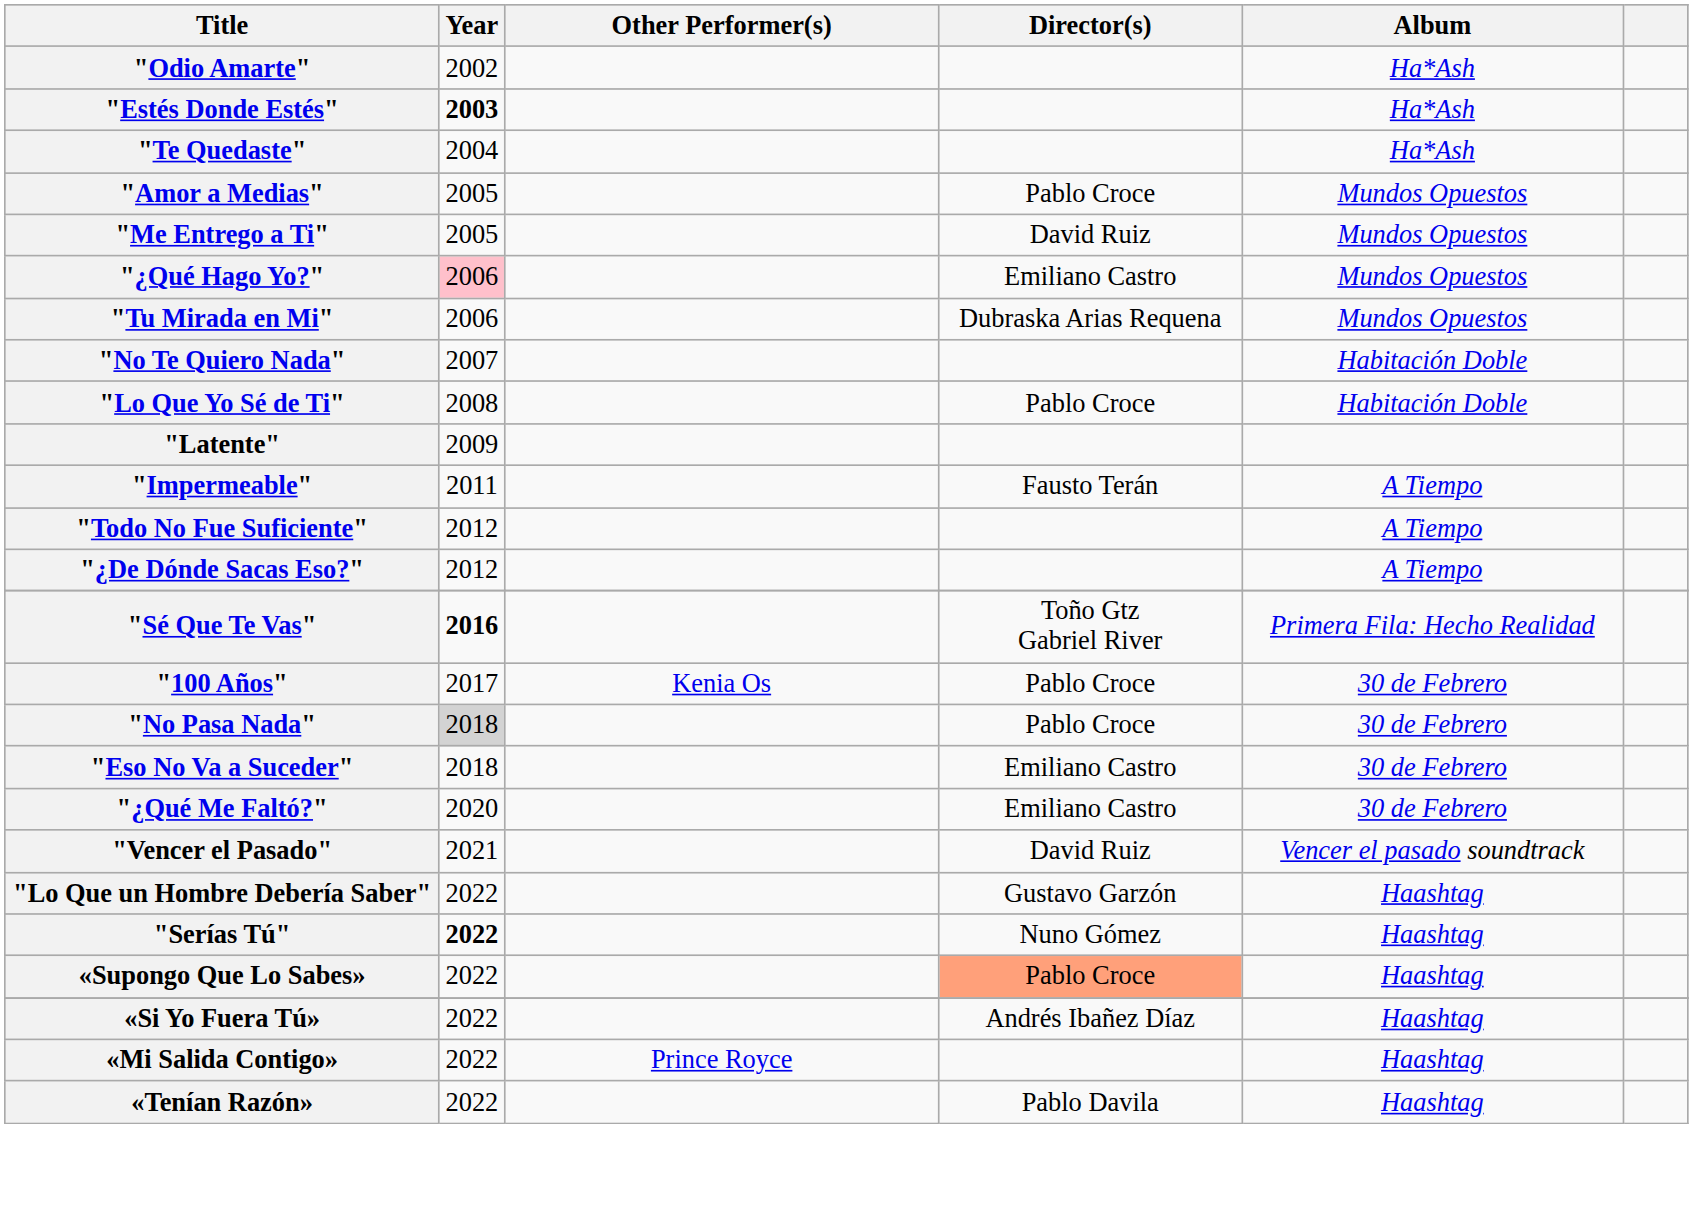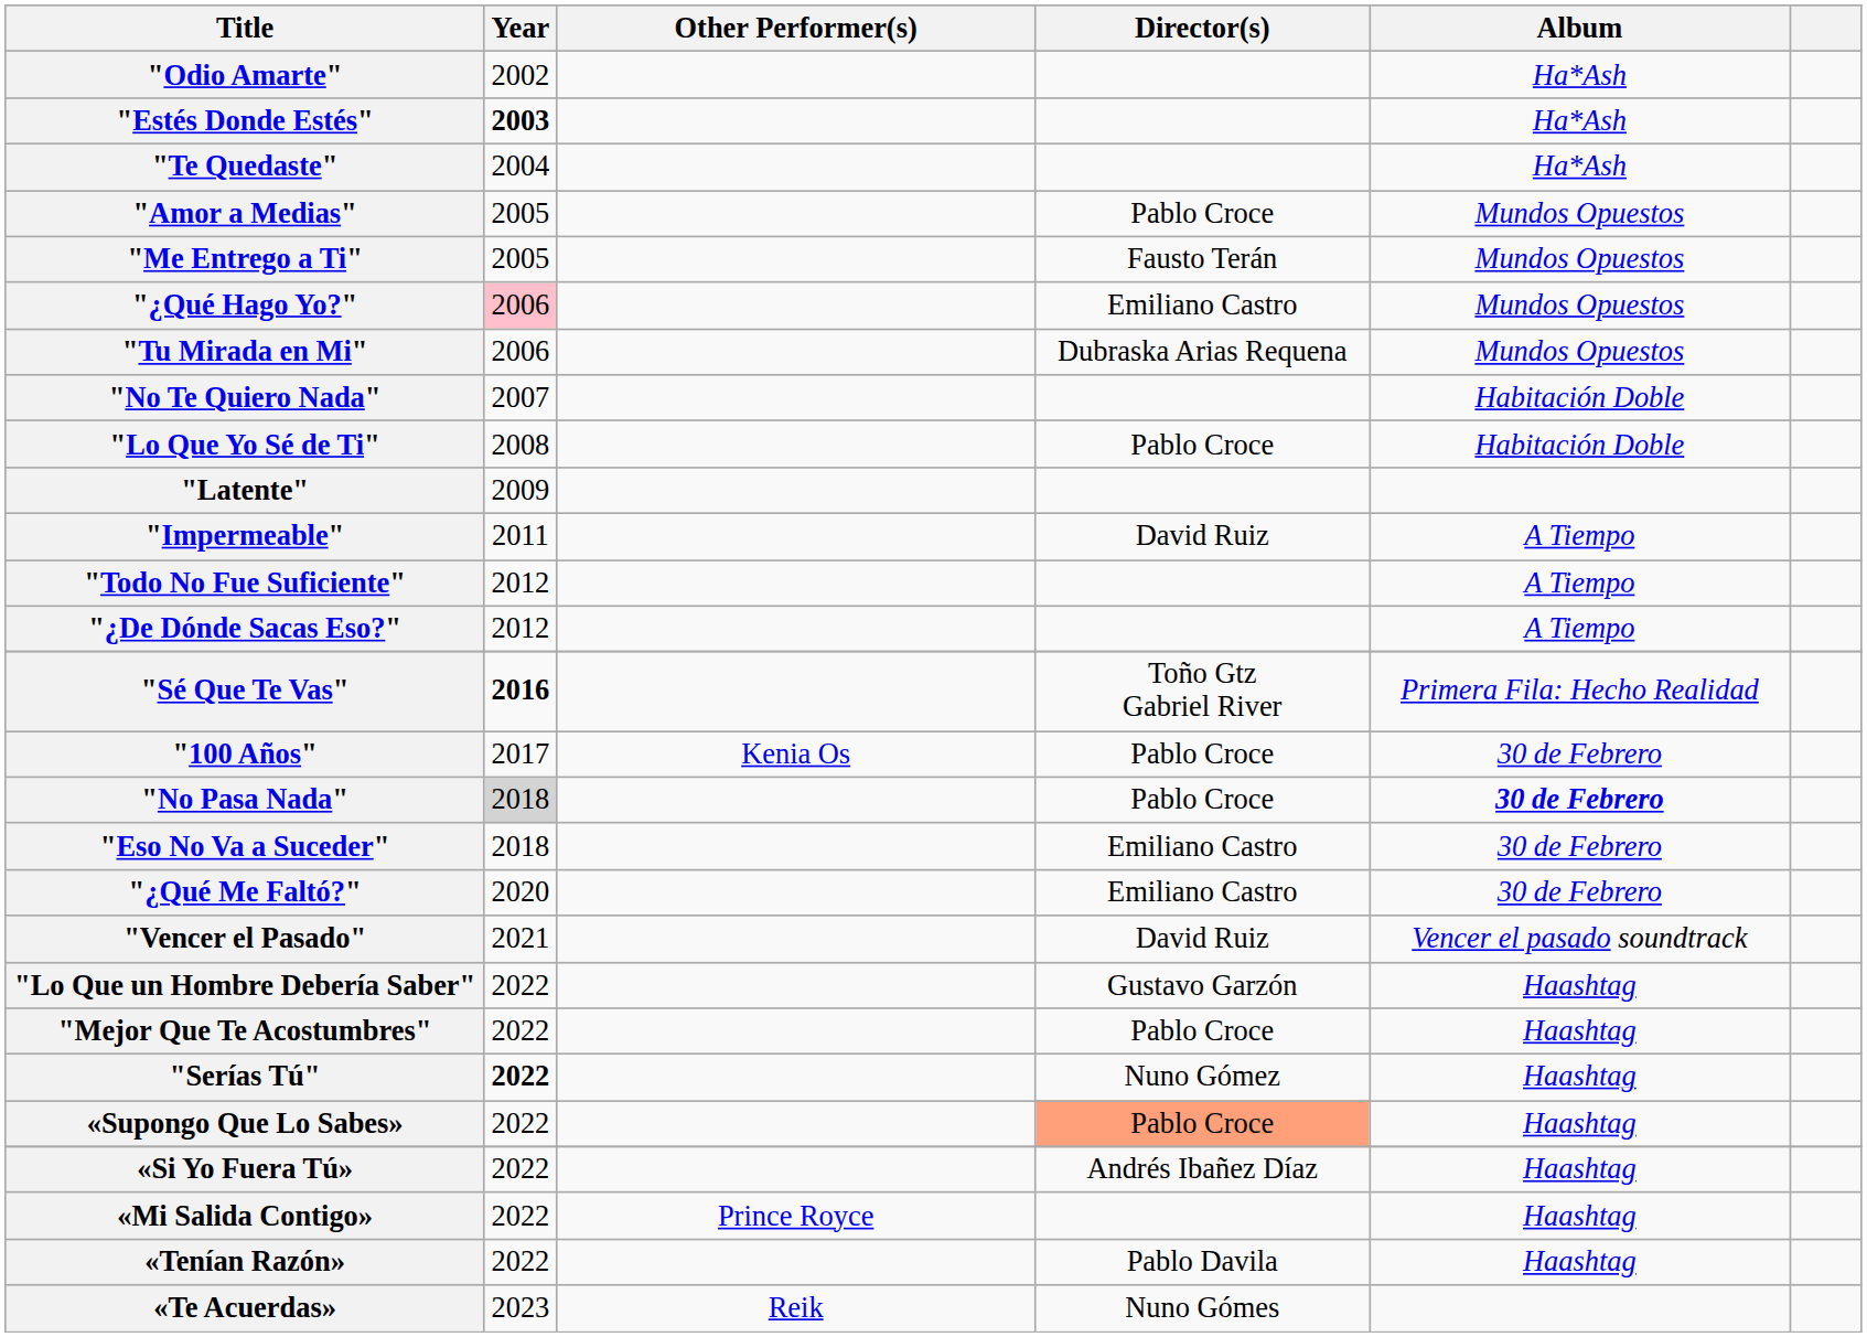 <table class="wikitable sortable plainrowheaders" style="text-align: center;">
 <tr>
 <th scope="col" style="width: 16em;">Title</th>
 <th scope="col">Year</th>
 <th scope="col" style="width: 16em;">Other Performer(s)</th>
 <th scope="col" style="width: 11em;">Director(s)</th>
 <th scope="col" style="width: 14em;">Album</th>
 <th scope="col" style="width: 2em;" class="unsortable"></th>
 </tr>
 <tr>
 <th scope="row">"<a href='#'>Odio Amarte</a>"</th>
 <td>2002</td>
 <td></td>
 <td></td>
 <td><em><a href='#'>Ha*Ash</a></em></td>
 <td></td>
 </tr>
 <tr>
 <th scope="row">"<a href='#'>Estés Donde Estés</a>"</th>
 <td><strong>2003</strong></td>
 <td></td>
 <td></td>
 <td><em><a href='#'>Ha*Ash</a></em></td>
 <td></td>
 </tr>
 <tr>
 <th scope="row">"<a href='#'>Te Quedaste</a>"</th>
 <td>2004</td>
 <td></td>
 <td></td>
 <td><em><a href='#'>Ha*Ash</a></em></td>
 <td></td>
 </tr>
 <tr>
 <th scope="row">"<a href='#'>Amor a Medias</a>"</th>
 <td>2005</td>
 <td></td>
 <td>Pablo Croce</td>
 <td><em><a href='#'>Mundos Opuestos</a></em></td>
 <td></td>
 </tr>
 <tr>
 <th scope="row">"<a href='#'>Me Entrego a Ti</a>"</th>
 <td>2005</td>
 <td></td>
-<td>David Ruiz</td>
+<td>Fausto Terán</td>
 <td><em><a href='#'>Mundos Opuestos</a></em></td>
 <td></td>
 </tr>
 <tr>
 <th scope="row">"<a href='#'>¿Qué Hago Yo?</a>"</th>
 <td style="background: pink;">2006</td>
 <td></td>
 <td>Emiliano Castro</td>
 <td><em><a href='#'>Mundos Opuestos</a></em></td>
 <td></td>
 </tr>
 <tr>
 <th scope="row">"<a href='#'>Tu Mirada en Mi</a>"</th>
 <td>2006</td>
 <td></td>
 <td>Dubraska Arias Requena</td>
 <td><em><a href='#'>Mundos Opuestos</a></em></td>
 <td></td>
 </tr>
 <tr>
 <th scope="row">"<a href='#'>No Te Quiero Nada</a>"</th>
 <td>2007</td>
 <td></td>
 <td></td>
 <td><em><a href='#'>Habitación Doble</a></em></td>
 <td></td>
 </tr>
 <tr>
 <th scope="row">"<a href='#'>Lo Que Yo Sé de Ti</a>"</th>
 <td>2008</td>
 <td></td>
 <td>Pablo Croce</td>
 <td><em><a href='#'>Habitación Doble</a></em></td>
 <td></td>
 </tr>
 <tr>
 <th scope="row">"Latente"</th>
 <td>2009</td>
 <td></td>
 <td></td>
 <td></td>
 <td></td>
 </tr>
 <tr>
 <th scope="row">"<a href='#'>Impermeable</a>"</th>
 <td>2011</td>
 <td></td>
-<td>Fausto Terán</td>
+<td>David Ruiz</td>
 <td><em><a href='#'>A Tiempo</a></em></td>
 <td></td>
 </tr>
 <tr>
 <th scope="row">"<a href='#'>Todo No Fue Suficiente</a>"</th>
 <td>2012</td>
 <td></td>
 <td></td>
 <td><em><a href='#'>A Tiempo</a></em></td>
 <td></td>
 </tr>
 <tr>
 <th scope="row">"<a href='#'>¿De Dónde Sacas Eso?</a>"</th>
 <td>2012</td>
 <td></td>
 <td></td>
 <td><em><a href='#'>A Tiempo</a></em></td>
 <td></td>
 </tr>
 <tr>
 </tr>
 <tr>
 <th scope="row">"<a href='#'>Sé Que Te Vas</a>"</th>
 <td><strong>2016</strong></td>
 <td></td>
 <td>Toño Gtz<br>Gabriel River</td>
 <td><em><a href='#'>Primera Fila: Hecho Realidad</a></em></td>
 <td></td>
 </tr>
 <tr>
 <th scope="row">"<a href='#'>100 Años</a>"</th>
 <td>2017</td>
 <td><a href='#'>Kenia Os</a></td>
 <td>Pablo Croce</td>
 <td><em><a href='#'>30 de Febrero</a></em></td>
 <td></td>
 </tr>
 <tr>
 <th scope="row">"<a href='#'>No Pasa Nada</a>"</th>
 <td style="background: lightgrey;">2018</td>
 <td></td>
 <td>Pablo Croce</td>
-<td><em><a href='#'>30 de Febrero</a></em></td>
+<td><strong><em><a href='#'>30 de Febrero</a></em></strong></td>
 <td></td>
 </tr>
 <tr>
 <th scope="row">"<a href='#'>Eso No Va a Suceder</a>"</th>
 <td>2018</td>
 <td></td>
 <td>Emiliano Castro</td>
 <td><em><a href='#'>30 de Febrero</a></em></td>
 <td></td>
 </tr>
 <tr>
 <th scope="row">"<a href='#'>¿Qué Me Faltó?</a>"</th>
 <td>2020</td>
 <td></td>
 <td>Emiliano Castro</td>
 <td><em><a href='#'>30 de Febrero</a></em></td>
 <td></td>
 </tr>
 <tr>
 <th scope="row">"Vencer el Pasado"</th>
 <td>2021</td>
 <td></td>
 <td>David Ruiz</td>
 <td><em><a href='#'>Vencer el pasado</a> soundtrack</em></td>
 <td></td>
 </tr>
 <tr>
 <th scope="row">"Lo Que un Hombre Debería Saber"</th>
 <td>2022</td>
 <td></td>
 <td>Gustavo Garzón</td>
+<td><em><a href='#'>Haashtag</a></em></td>
+<td></td>
+</tr>
+<tr>
+<th scope="row">"Mejor Que Te Acostumbres"</th>
+<td>2022</td>
+<td></td>
+<td>Pablo Croce</td>
 <td><em><a href='#'>Haashtag</a></em></td>
 <td></td>
 </tr>
 <tr>
 <th scope="row">"Serías Tú"</th>
 <td><strong>2022</strong></td>
 <td></td>
 <td>Nuno Gómez</td>
 <td><em><a href='#'>Haashtag</a></em></td>
 <td></td>
 </tr>
 <tr>
 <th scope="row">«Supongo Que Lo Sabes»</th>
 <td>2022</td>
 <td></td>
 <td style="background: lightsalmon;">Pablo Croce</td>
 <td><em><a href='#'>Haashtag</a></em></td>
 <td></td>
 </tr>
 <tr>
 </tr>
 <tr>
 <th scope="row">«Si Yo Fuera Tú»</th>
 <td>2022</td>
 <td></td>
 <td>Andrés Ibañez Díaz</td>
 <td><em><a href='#'>Haashtag</a></em></td>
 <td></td>
 </tr>
 <tr>
 <th scope="row">«Mi Salida Contigo»</th>
 <td>2022</td>
 <td><a href='#'>Prince Royce</a></td>
 <td></td>
 <td><em><a href='#'>Haashtag</a></em></td>
 <td></td>
 </tr>
 <tr>
 <th scope="row">«Tenían Razón»</th>
 <td>2022</td>
 <td></td>
 <td>Pablo Davila</td>
 <td><em><a href='#'>Haashtag</a></em></td>
 <td></td>
 </tr>
+<tr>
+<th scope="row">«Te Acuerdas»</th>
+<td>2023</td>
+<td><a href='#'>Reik</a></td>
+<td>Nuno Gómes</td>
+<td></td>
+<td></td>
+</tr>
 </table>
